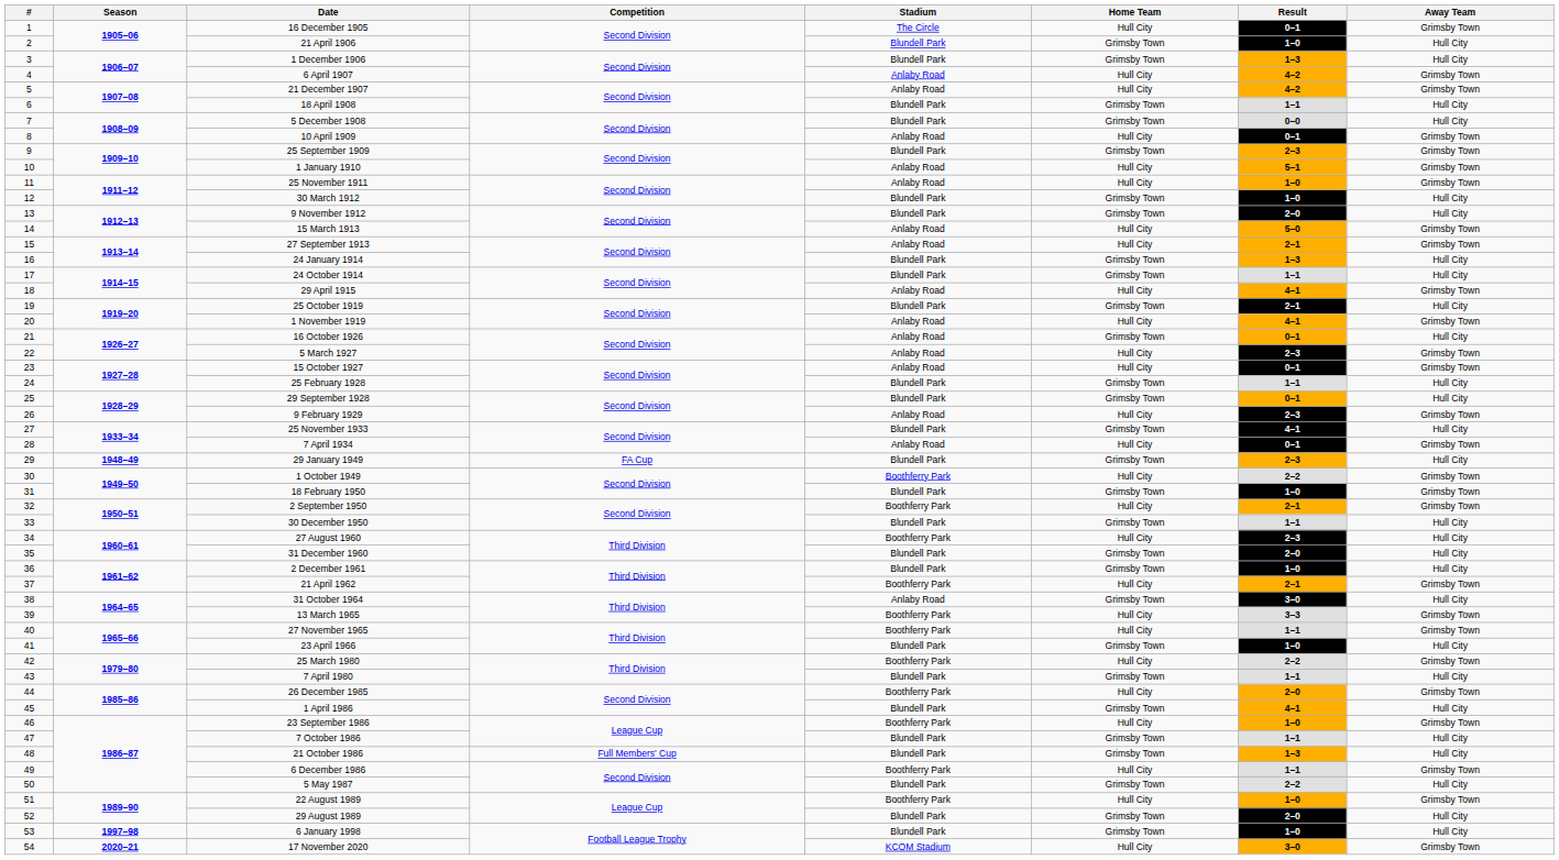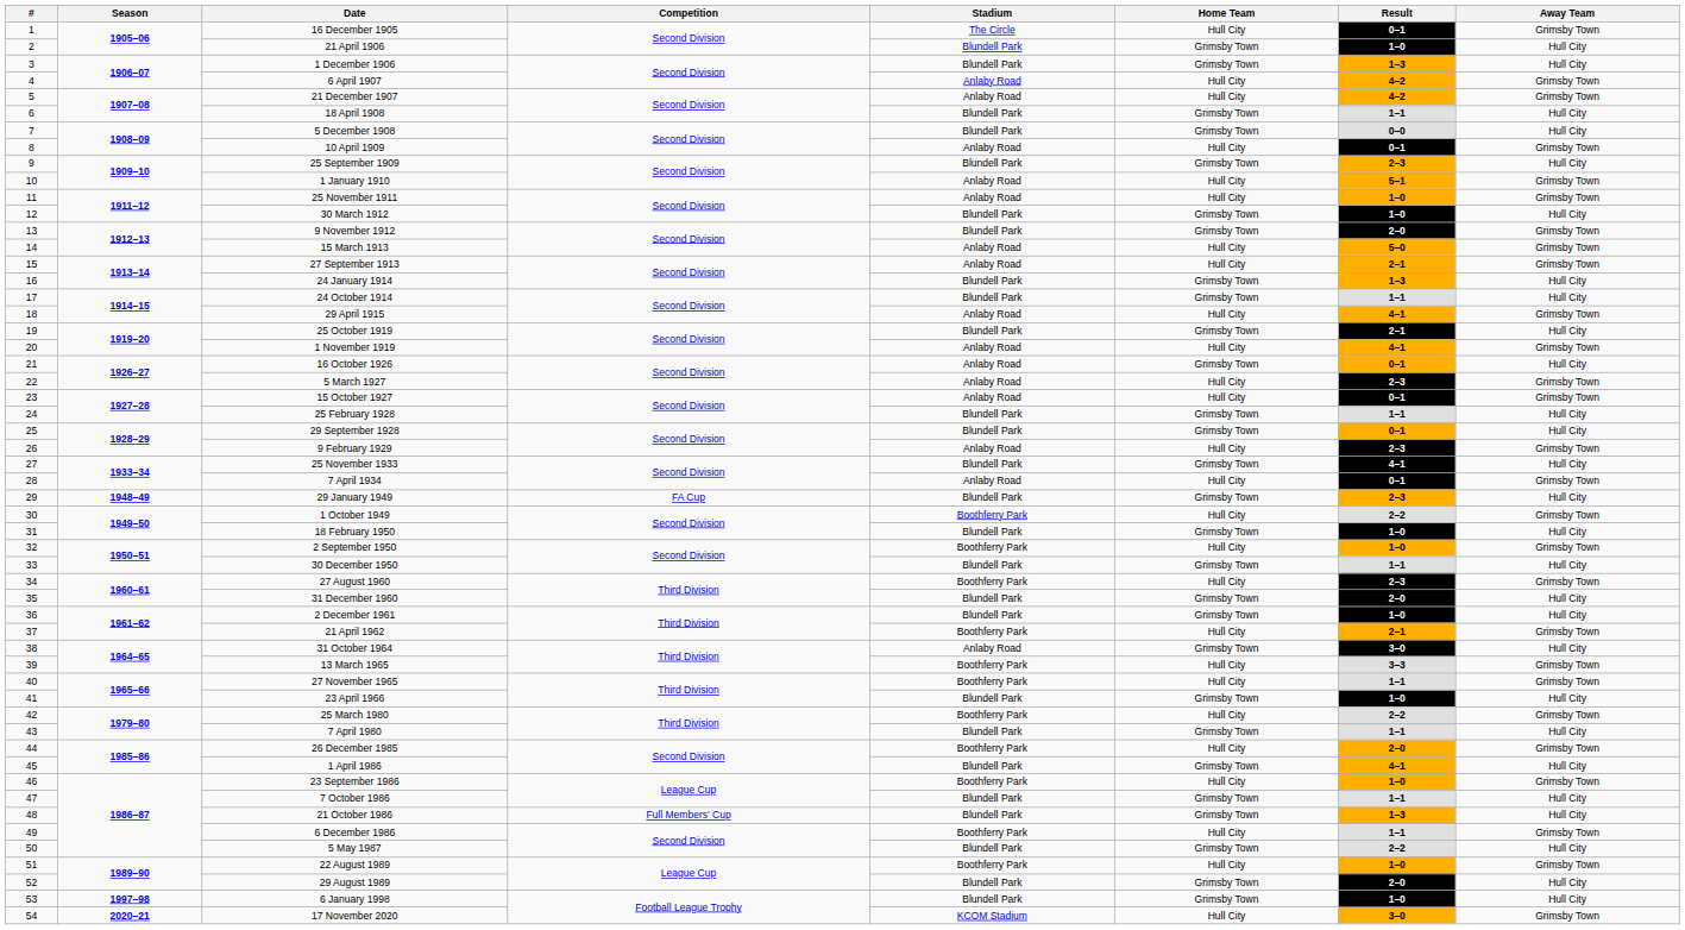 <table class="wikitable" style="text-align: center; width: 100%; font-size: 12px">
 <tr>
 <th><strong>#</strong></th>
 <th><strong>Season</strong></th>
 <th><strong>Date</strong></th>
 <th><strong>Competition</strong></th>
 <th><strong>Stadium</strong></th>
 <th><strong>Home Team</strong></th>
 <th><strong>Result</strong></th>
 <th><strong>Away Team</strong></th>
 </tr>
 <tr>
 <td>1</td>
 <td rowspan=2><strong><a href='#'>1905–06</a></strong></td>
 <td>16 December 1905</td>
 <td rowspan=2><a href='#'>Second Division</a></td>
 <td><a href='#'>The Circle</a></td>
 <td>Hull City</td>
 <td style="background: black; color: white"><strong>0–1</strong></td>
 <td>Grimsby Town</td>
 </tr>
 <tr>
 <td>2</td>
 <td>21 April 1906</td>
 <td><a href='#'>Blundell Park</a></td>
 <td>Grimsby Town</td>
 <td style="background: black; color: white"><strong>1–0</strong></td>
 <td>Hull City</td>
 </tr>
 <tr>
 <td>3</td>
 <td rowspan=2><strong><a href='#'>1906–07</a></strong></td>
 <td>1 December 1906</td>
 <td rowspan=2><a href='#'>Second Division</a></td>
 <td>Blundell Park</td>
 <td>Grimsby Town</td>
 <td style="background: #FFAF00; color: black"><strong>1–3</strong></td>
 <td>Hull City</td>
 </tr>
 <tr>
 <td>4</td>
 <td>6 April 1907</td>
 <td><a href='#'>Anlaby Road</a></td>
 <td>Hull City</td>
 <td style="background: #FFAF00; color: black"><strong>4–2</strong></td>
 <td>Grimsby Town</td>
 </tr>
 <tr>
 <td>5</td>
 <td rowspan=2><strong><a href='#'>1907–08</a></strong></td>
 <td>21 December 1907</td>
 <td rowspan=2><a href='#'>Second Division</a></td>
 <td>Anlaby Road</td>
 <td>Hull City</td>
 <td style="background: #FFAF00; color: black"><strong>4–2</strong></td>
 <td>Grimsby Town</td>
 </tr>
 <tr>
 <td>6</td>
 <td>18 April 1908</td>
 <td>Blundell Park</td>
 <td>Grimsby Town</td>
 <td style="background: #E0E0E0; color: black"><strong>1–1</strong></td>
 <td>Hull City</td>
 </tr>
 <tr>
 <td>7</td>
 <td rowspan=2><strong><a href='#'>1908–09</a></strong></td>
 <td>5 December 1908</td>
 <td rowspan=2><a href='#'>Second Division</a></td>
 <td>Blundell Park</td>
 <td>Grimsby Town</td>
 <td style="background: #E0E0E0; color: black"><strong>0–0</strong></td>
 <td>Hull City</td>
 </tr>
 <tr>
 <td>8</td>
 <td>10 April 1909</td>
 <td>Anlaby Road</td>
 <td>Hull City</td>
 <td style="background: black; color: white"><strong>0–1</strong></td>
 <td>Grimsby Town</td>
 </tr>
 <tr>
 <td>9</td>
 <td rowspan=2><strong><a href='#'>1909–10</a></strong></td>
 <td>25 September 1909</td>
 <td rowspan=2><a href='#'>Second Division</a></td>
 <td>Blundell Park</td>
 <td>Grimsby Town</td>
 <td style="background: #FFAF00; color: black"><strong>2–3</strong></td>
-<td>Grimsby Town</td>
+<td>Hull City</td>
 </tr>
 <tr>
 <td>10</td>
 <td>1 January 1910</td>
 <td>Anlaby Road</td>
 <td>Hull City</td>
 <td style="background: #FFAF00; color: black"><strong>5–1</strong></td>
 <td>Grimsby Town</td>
 </tr>
 <tr>
 <td>11</td>
 <td rowspan=2><strong><a href='#'>1911–12</a></strong></td>
 <td>25 November 1911</td>
 <td rowspan=2><a href='#'>Second Division</a></td>
 <td>Anlaby Road</td>
 <td>Hull City</td>
 <td style="background: #FFAF00; color: black"><strong>1–0</strong></td>
 <td>Grimsby Town</td>
 </tr>
 <tr>
 <td>12</td>
 <td>30 March 1912</td>
 <td>Blundell Park</td>
 <td>Grimsby Town</td>
 <td style="background: black; color: white"><strong>1–0</strong></td>
 <td>Hull City</td>
 </tr>
 <tr>
 <td>13</td>
 <td rowspan=2><strong><a href='#'>1912–13</a></strong></td>
 <td>9 November 1912</td>
 <td rowspan=2><a href='#'>Second Division</a></td>
 <td>Blundell Park</td>
 <td>Grimsby Town</td>
 <td style="background: black; color: white"><strong>2–0</strong></td>
-<td>Hull City</td>
+<td>Grimsby Town</td>
 </tr>
 <tr>
 <td>14</td>
 <td>15 March 1913</td>
 <td>Anlaby Road</td>
 <td>Hull City</td>
 <td style="background: #FFAF00; color: black"><strong>5–0</strong></td>
 <td>Grimsby Town</td>
 </tr>
 <tr>
 <td>15</td>
 <td rowspan=2><strong><a href='#'>1913–14</a></strong></td>
 <td>27 September 1913</td>
 <td rowspan=2><a href='#'>Second Division</a></td>
 <td>Anlaby Road</td>
 <td>Hull City</td>
 <td style="background: #FFAF00; color: black"><strong>2–1</strong></td>
 <td>Grimsby Town</td>
 </tr>
 <tr>
 <td>16</td>
 <td>24 January 1914</td>
 <td>Blundell Park</td>
 <td>Grimsby Town</td>
 <td style="background: #FFAF00; color: black"><strong>1–3</strong></td>
 <td>Hull City</td>
 </tr>
 <tr>
 <td>17</td>
 <td rowspan=2><strong><a href='#'>1914–15</a></strong></td>
 <td>24 October 1914</td>
 <td rowspan=2><a href='#'>Second Division</a></td>
 <td>Blundell Park</td>
 <td>Grimsby Town</td>
 <td style="background: #E0E0E0; color: black"><strong>1–1</strong></td>
 <td>Hull City</td>
 </tr>
 <tr>
 <td>18</td>
 <td>29 April 1915</td>
 <td>Anlaby Road</td>
 <td>Hull City</td>
 <td style="background: #FFAF00; color: black"><strong>4–1</strong></td>
 <td>Grimsby Town</td>
 </tr>
 <tr>
 <td>19</td>
 <td rowspan=2><strong><a href='#'>1919–20</a></strong></td>
 <td>25 October 1919</td>
 <td rowspan=2><a href='#'>Second Division</a></td>
 <td>Blundell Park</td>
 <td>Grimsby Town</td>
 <td style="background: black; color: white"><strong>2–1</strong></td>
 <td>Hull City</td>
 </tr>
 <tr>
 <td>20</td>
 <td>1 November 1919</td>
 <td>Anlaby Road</td>
 <td>Hull City</td>
 <td style="background: #FFAF00; color: black"><strong>4–1</strong></td>
 <td>Grimsby Town</td>
 </tr>
 <tr>
 <td>21</td>
 <td rowspan=2><strong><a href='#'>1926–27</a></strong></td>
 <td>16 October 1926</td>
 <td rowspan=2><a href='#'>Second Division</a></td>
 <td>Anlaby Road</td>
 <td>Grimsby Town</td>
 <td style="background: #FFAF00; color: black"><strong>0–1</strong></td>
 <td>Hull City</td>
 </tr>
 <tr>
 <td>22</td>
 <td>5 March 1927</td>
 <td>Anlaby Road</td>
 <td>Hull City</td>
 <td style="background: black; color: white"><strong>2–3</strong></td>
 <td>Grimsby Town</td>
 </tr>
 <tr>
 <td>23</td>
 <td rowspan=2><strong><a href='#'>1927–28</a></strong></td>
 <td>15 October 1927</td>
 <td rowspan=2><a href='#'>Second Division</a></td>
 <td>Anlaby Road</td>
 <td>Hull City</td>
 <td style="background: black; color: white"><strong>0–1</strong></td>
 <td>Grimsby Town</td>
 </tr>
 <tr>
 <td>24</td>
 <td>25 February 1928</td>
 <td>Blundell Park</td>
 <td>Grimsby Town</td>
 <td style="background: #E0E0E0; color: black"><strong>1–1</strong></td>
 <td>Hull City</td>
 </tr>
 <tr>
 <td>25</td>
 <td rowspan=2><strong><a href='#'>1928–29</a></strong></td>
 <td>29 September 1928</td>
 <td rowspan=2><a href='#'>Second Division</a></td>
 <td>Blundell Park</td>
 <td>Grimsby Town</td>
 <td style="background: #FFAF00; color: black"><strong>0–1</strong></td>
 <td>Hull City</td>
 </tr>
 <tr>
 <td>26</td>
 <td>9 February 1929</td>
 <td>Anlaby Road</td>
 <td>Hull City</td>
 <td style="background: black; color: white"><strong>2–3</strong></td>
 <td>Grimsby Town</td>
 </tr>
 <tr>
 <td>27</td>
 <td rowspan=2><strong><a href='#'>1933–34</a></strong></td>
 <td>25 November 1933</td>
 <td rowspan=2><a href='#'>Second Division</a></td>
 <td>Blundell Park</td>
 <td>Grimsby Town</td>
 <td style="background: black; color: white"><strong>4–1</strong></td>
 <td>Hull City</td>
 </tr>
 <tr>
 <td>28</td>
 <td>7 April 1934</td>
 <td>Anlaby Road</td>
 <td>Hull City</td>
 <td style="background: black; color: white"><strong>0–1</strong></td>
 <td>Grimsby Town</td>
 </tr>
 <tr>
 <td>29</td>
 <td><strong><a href='#'>1948–49</a></strong></td>
 <td>29 January 1949</td>
 <td><a href='#'>FA Cup</a></td>
 <td>Blundell Park</td>
 <td>Grimsby Town</td>
 <td style="background: #FFAF00; color: black"><strong>2–3</strong></td>
 <td>Hull City</td>
 </tr>
 <tr>
 <td>30</td>
 <td rowspan=2><strong><a href='#'>1949–50</a></strong></td>
 <td>1 October 1949</td>
 <td rowspan=2><a href='#'>Second Division</a></td>
 <td><a href='#'>Boothferry Park</a></td>
 <td>Hull City</td>
 <td style="background: #E0E0E0; color: black"><strong>2–2</strong></td>
 <td>Grimsby Town</td>
 </tr>
 <tr>
 <td>31</td>
 <td>18 February 1950</td>
 <td>Blundell Park</td>
 <td>Grimsby Town</td>
 <td style="background: black; color: white"><strong>1–0</strong></td>
-<td>Grimsby Town</td>
+<td>Hull City</td>
 </tr>
 <tr>
 <td>32</td>
 <td rowspan=2><strong><a href='#'>1950–51</a></strong></td>
 <td>2 September 1950</td>
 <td rowspan=2><a href='#'>Second Division</a></td>
 <td>Boothferry Park</td>
 <td>Hull City</td>
-<td style="background: #FFAF00; color: black"><strong>2–1</strong></td>
+<td style="background: #FFAF00; color: black"><strong>1–0</strong></td>
 <td>Grimsby Town</td>
 </tr>
 <tr>
 <td>33</td>
 <td>30 December 1950</td>
 <td>Blundell Park</td>
 <td>Grimsby Town</td>
 <td style="background: #E0E0E0; color: black"><strong>1–1</strong></td>
 <td>Hull City</td>
 </tr>
 <tr>
 <td>34</td>
 <td rowspan=2><strong><a href='#'>1960–61</a></strong></td>
 <td>27 August 1960</td>
 <td rowspan=2><a href='#'>Third Division</a></td>
 <td>Boothferry Park</td>
 <td>Hull City</td>
 <td style="background: black; color: white"><strong>2–3</strong></td>
-<td>Hull City</td>
+<td>Grimsby Town</td>
 </tr>
 <tr>
 <td>35</td>
 <td>31 December 1960</td>
 <td>Blundell Park</td>
 <td>Grimsby Town</td>
 <td style="background: black; color: white"><strong>2–0</strong></td>
 <td>Hull City</td>
 </tr>
 <tr>
 <td>36</td>
 <td rowspan=2><strong><a href='#'>1961–62</a></strong></td>
 <td>2 December 1961</td>
 <td rowspan=2><a href='#'>Third Division</a></td>
 <td>Blundell Park</td>
 <td>Grimsby Town</td>
 <td style="background: black; color: white"><strong>1–0</strong></td>
 <td>Hull City</td>
 </tr>
 <tr>
 <td>37</td>
 <td>21 April 1962</td>
 <td>Boothferry Park</td>
 <td>Hull City</td>
 <td style="background: #FFAF00; color: black"><strong>2–1</strong></td>
 <td>Grimsby Town</td>
 </tr>
 <tr>
 <td>38</td>
 <td rowspan=2><strong><a href='#'>1964–65</a></strong></td>
 <td>31 October 1964</td>
 <td rowspan=2><a href='#'>Third Division</a></td>
 <td>Anlaby Road</td>
 <td>Grimsby Town</td>
 <td style="background: black; color: white"><strong>3–0</strong></td>
 <td>Hull City</td>
 </tr>
 <tr>
 <td>39</td>
 <td>13 March 1965</td>
 <td>Boothferry Park</td>
 <td>Hull City</td>
 <td style="background: #E0E0E0; color: black"><strong>3–3</strong></td>
 <td>Grimsby Town</td>
 </tr>
 <tr>
 <td>40</td>
 <td rowspan=2><strong><a href='#'>1965–66</a></strong></td>
 <td>27 November 1965</td>
 <td rowspan=2><a href='#'>Third Division</a></td>
 <td>Boothferry Park</td>
 <td>Hull City</td>
 <td style="background: #E0E0E0; color: black"><strong>1–1</strong></td>
 <td>Grimsby Town</td>
 </tr>
 <tr>
 <td>41</td>
 <td>23 April 1966</td>
 <td>Blundell Park</td>
 <td>Grimsby Town</td>
 <td style="background: black; color: white"><strong>1–0</strong></td>
 <td>Hull City</td>
 </tr>
 <tr>
 <td>42</td>
 <td rowspan=2><strong><a href='#'>1979–80</a></strong></td>
 <td>25 March 1980</td>
 <td rowspan=2><a href='#'>Third Division</a></td>
 <td>Boothferry Park</td>
 <td>Hull City</td>
 <td style="background: #E0E0E0; color: black"><strong>2–2</strong></td>
 <td>Grimsby Town</td>
 </tr>
 <tr>
 <td>43</td>
 <td>7 April 1980</td>
 <td>Blundell Park</td>
 <td>Grimsby Town</td>
 <td style="background: #E0E0E0; color: black"><strong>1–1</strong></td>
 <td>Hull City</td>
 </tr>
 <tr>
 <td>44</td>
 <td rowspan=2><strong><a href='#'>1985–86</a></strong></td>
 <td>26 December 1985</td>
 <td rowspan=2><a href='#'>Second Division</a></td>
 <td>Boothferry Park</td>
 <td>Hull City</td>
 <td style="background: #FFAF00; color: black"><strong>2–0</strong></td>
 <td>Grimsby Town</td>
 </tr>
 <tr>
 <td>45</td>
 <td>1 April 1986</td>
 <td>Blundell Park</td>
 <td>Grimsby Town</td>
 <td style="background: #FFAF00; color: black"><strong>4–1</strong></td>
 <td>Hull City</td>
 </tr>
 <tr>
 <td>46</td>
 <td rowspan=5><strong><a href='#'>1986–87</a></strong></td>
 <td>23 September 1986</td>
 <td rowspan=2><a href='#'>League Cup</a></td>
 <td>Boothferry Park</td>
 <td>Hull City</td>
 <td style="background: #FFAF00; color: black"><strong>1–0</strong></td>
 <td>Grimsby Town</td>
 </tr>
 <tr>
 <td>47</td>
 <td>7 October 1986</td>
 <td>Blundell Park</td>
 <td>Grimsby Town</td>
 <td style="background: #E0E0E0; color: black"><strong>1–1</strong></td>
 <td>Hull City</td>
 </tr>
 <tr>
 <td>48</td>
 <td>21 October 1986</td>
 <td><a href='#'>Full Members' Cup</a></td>
 <td>Blundell Park</td>
 <td>Grimsby Town</td>
 <td style="background: #FFAF00; color: black"><strong>1–3</strong></td>
 <td>Hull City</td>
 </tr>
 <tr>
 <td>49</td>
 <td>6 December 1986</td>
 <td rowspan=2><a href='#'>Second Division</a></td>
 <td>Boothferry Park</td>
 <td>Hull City</td>
 <td style="background: #E0E0E0; color: black"><strong>1–1</strong></td>
 <td>Grimsby Town</td>
 </tr>
 <tr>
 <td>50</td>
 <td>5 May 1987</td>
 <td>Blundell Park</td>
 <td>Grimsby Town</td>
 <td style="background: #E0E0E0; color: black"><strong>2–2</strong></td>
 <td>Hull City</td>
 </tr>
 <tr>
 <td>51</td>
 <td rowspan=2><strong><a href='#'>1989–90</a></strong></td>
 <td>22 August 1989</td>
 <td rowspan=2><a href='#'>League Cup</a></td>
 <td>Boothferry Park</td>
 <td>Hull City</td>
 <td style="background: #FFAF00; color: black"><strong>1–0</strong></td>
 <td>Grimsby Town</td>
 </tr>
 <tr>
 <td>52</td>
 <td>29 August 1989</td>
 <td>Blundell Park</td>
 <td>Grimsby Town</td>
 <td style="background: black; color: white"><strong>2–0</strong></td>
 <td>Hull City</td>
 </tr>
 <tr>
 <td>53</td>
 <td><strong><a href='#'>1997–98</a></strong></td>
 <td>6 January 1998</td>
 <td rowspan=2><a href='#'>Football League Trophy</a></td>
 <td>Blundell Park</td>
 <td>Grimsby Town</td>
 <td style="background: black; color: white"><strong>1–0</strong></td>
 <td>Hull City</td>
 </tr>
 <tr>
 <td>54</td>
 <td><strong><a href='#'>2020–21</a></strong></td>
 <td>17 November 2020</td>
 <td><a href='#'>KCOM Stadium</a></td>
 <td>Hull City</td>
 <td style="background: #FFAF00; color: black"><strong>3–0</strong></td>
 <td>Grimsby Town</td>
 </tr>
 </table>
